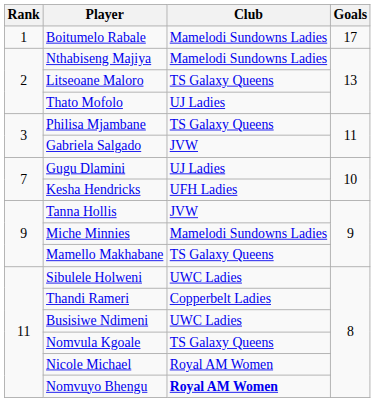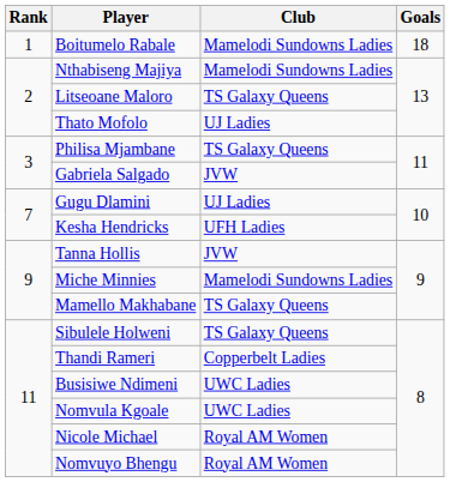 <table Class="wikitable" Style="text-align:center">
 <tr>
 <th>Rank</th>
 <th>Player</th>
 <th>Club</th>
 <th>Goals</th>
 </tr>
 <tr>
 <td>1</td>
 <td align="left"><a href='#'>Boitumelo Rabale</a></td>
 <td align="left"><a href='#'>Mamelodi Sundowns Ladies</a></td>
-<td>17</td>
+<td>18</td>
 </tr>
 <tr>
 <td rowspan="3">2</td>
 <td align="left"><a href='#'>Nthabiseng Majiya</a></td>
 <td align="left"><a href='#'>Mamelodi Sundowns Ladies</a></td>
 <td rowspan="3">13</td>
 </tr>
 <tr>
 <td align="left"> <a href='#'>Litseoane Maloro</a></td>
 <td align="left"><a href='#'>TS Galaxy Queens</a></td>
 </tr>
 <tr>
 <td align="left"><a href='#'>Thato Mofolo</a></td>
 <td align="left"><a href='#'>UJ Ladies</a></td>
 </tr>
 <tr>
 <td rowspan="2">3</td>
 <td align="left"> <a href='#'>Philisa Mjambane</a></td>
 <td align="left"><a href='#'>TS Galaxy Queens</a></td>
 <td rowspan="2">11</td>
 </tr>
 <tr>
 <td align="left"> <a href='#'>Gabriela Salgado</a></td>
 <td align="left"><a href='#'>JVW</a></td>
 </tr>
 <tr>
 <td rowspan="2">7</td>
 <td align="left"> <a href='#'>Gugu Dlamini</a></td>
 <td align="left"><a href='#'>UJ Ladies</a></td>
 <td rowspan="2">10</td>
 </tr>
 <tr>
 <td align="left"> <a href='#'>Kesha Hendricks</a></td>
 <td align="left"><a href='#'>UFH Ladies</a></td>
 </tr>
 <tr>
 <td rowspan="3">9</td>
 <td align="left"><a href='#'>Tanna Hollis</a></td>
 <td align="left"><a href='#'>JVW</a></td>
 <td rowspan="3">9</td>
 </tr>
 <tr>
 <td align="left"><a href='#'>Miche Minnies</a></td>
 <td align="left"><a href='#'>Mamelodi Sundowns Ladies</a></td>
 </tr>
 <tr>
 <td align="left"> <a href='#'>Mamello Makhabane</a></td>
 <td align="left"><a href='#'>TS Galaxy Queens</a></td>
 </tr>
 <tr>
 <td rowspan="6">11</td>
 <td align="left"> <a href='#'>Sibulele Holweni</a></td>
-<td align="left"><a href='#'>UWC Ladies</a></td>
+<td align="left"><a href='#'>TS Galaxy Queens</a></td>
 <td rowspan="6">8</td>
 </tr>
 <tr>
 <td align="left"> <a href='#'>Thandi Rameri</a></td>
 <td align="left"><a href='#'>Copperbelt Ladies</a></td>
 </tr>
 <tr>
 <td align="left"><a href='#'>Busisiwe Ndimeni</a></td>
 <td align="left"><a href='#'>UWC Ladies</a></td>
 </tr>
 <tr>
 <td align="left"><a href='#'>Nomvula Kgoale</a></td>
-<td align="left"><a href='#'>TS Galaxy Queens</a></td>
+<td align="left"><a href='#'>UWC Ladies</a></td>
 </tr>
 <tr>
 <td align="left"><a href='#'>Nicole Michael</a></td>
 <td align="left"><a href='#'>Royal AM Women</a></td>
 </tr>
 <tr>
 <td align="left"> <a href='#'>Nomvuyo Bhengu</a></td>
-<td align="left"><strong><a href='#'>Royal AM Women</a></strong></td>
+<td align="left"><a href='#'>Royal AM Women</a></td>
 </tr>
 </table>
